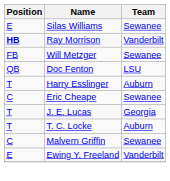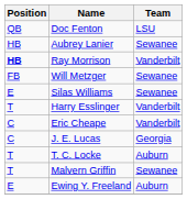 <table class="wikitable" style="font-size: 90%">
 <tr>
 <th>Position</th>
 <th>Name</th>
 <th>Team</th>
 </tr>
 <tr>
-<td><a href='#'>E</a></td>
-<td><a href='#'>Silas Williams</a></td>
+<td><a href='#'>QB</a></td>
+<td><a href='#'>Doc Fenton</a></td>
+<td><a href='#'>LSU</a></td>
+</tr>
+<tr>
+<td><a href='#'>HB</a></td>
+<td><a href='#'>Aubrey Lanier</a></td>
 <td><a href='#'>Sewanee</a></td>
 </tr>
 <tr>
 <td><strong><a href='#'>HB</a></strong></td>
 <td><a href='#'>Ray Morrison</a></td>
 <td><a href='#'>Vanderbilt</a></td>
 </tr>
 <tr>
 <td><a href='#'>FB</a></td>
 <td><a href='#'>Will Metzger</a></td>
 <td><a href='#'>Sewanee</a></td>
 </tr>
 <tr>
-<td><a href='#'>QB</a></td>
-<td><a href='#'>Doc Fenton</a></td>
-<td><a href='#'>LSU</a></td>
+<td><a href='#'>E</a></td>
+<td><a href='#'>Silas Williams</a></td>
+<td><a href='#'>Sewanee</a></td>
 </tr>
 <tr>
 <td><a href='#'>T</a></td>
 <td><a href='#'>Harry Esslinger</a></td>
-<td><a href='#'>Auburn</a></td>
+<td><a href='#'>Vanderbilt</a></td>
 </tr>
 <tr>
 <td><a href='#'>C</a></td>
 <td><a href='#'>Eric Cheape</a></td>
-<td><a href='#'>Sewanee</a></td>
+<td><a href='#'>Vanderbilt</a></td>
 </tr>
 <tr>
-<td><a href='#'>T</a></td>
+<td><a href='#'>C</a></td>
 <td><a href='#'>J. E. Lucas</a></td>
 <td><a href='#'>Georgia</a></td>
 </tr>
 <tr>
 <td><a href='#'>T</a></td>
 <td><a href='#'>T. C. Locke</a></td>
 <td><a href='#'>Auburn</a></td>
 </tr>
 <tr>
-<td><a href='#'>C</a></td>
+<td><a href='#'>T</a></td>
 <td><a href='#'>Malvern Griffin</a></td>
 <td><a href='#'>Sewanee</a></td>
 </tr>
 <tr>
 <td><a href='#'>E</a></td>
 <td><a href='#'>Ewing Y. Freeland</a></td>
-<td><a href='#'>Vanderbilt</a></td>
+<td><a href='#'>Auburn</a></td>
 </tr>
 <tr>
 </tr>
 </table>
